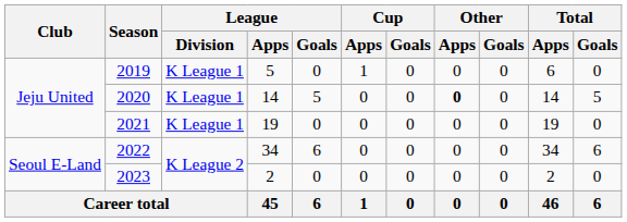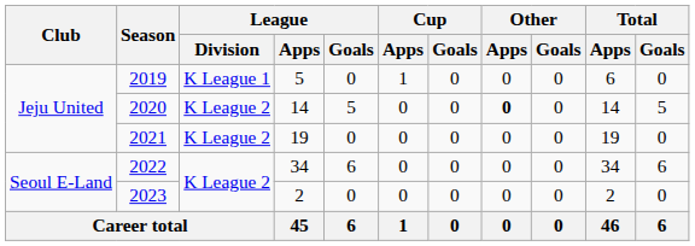 <table class="wikitable" style="text-align: center">
 <tr>
 <th rowspan="2">Club</th>
 <th rowspan="2">Season</th>
 <th colspan="3">League</th>
 <th colspan="2">Cup</th>
 <th colspan="2">Other</th>
 <th colspan="2">Total</th>
 </tr>
 <tr>
 <th>Division</th>
 <th>Apps</th>
 <th>Goals</th>
 <th>Apps</th>
 <th>Goals</th>
 <th>Apps</th>
 <th>Goals</th>
 <th>Apps</th>
 <th>Goals</th>
 </tr>
 <tr>
 <td rowspan="3"><a href='#'>Jeju United</a></td>
 <td><a href='#'>2019</a></td>
 <td><a href='#'>K League 1</a></td>
 <td>5</td>
 <td>0</td>
 <td>1</td>
 <td>0</td>
 <td>0</td>
 <td>0</td>
 <td>6</td>
 <td>0</td>
 </tr>
 <tr>
 <td><a href='#'>2020</a></td>
-<td><a href='#'>K League 1</a></td>
+<td><a href='#'>K League 2</a></td>
 <td>14</td>
 <td>5</td>
 <td>0</td>
 <td>0</td>
 <td><strong>0</strong></td>
 <td>0</td>
 <td>14</td>
 <td>5</td>
 </tr>
 <tr>
 <td><a href='#'>2021</a></td>
-<td><a href='#'>K League 1</a></td>
+<td><a href='#'>K League 2</a></td>
 <td>19</td>
 <td>0</td>
 <td>0</td>
 <td>0</td>
 <td>0</td>
 <td>0</td>
 <td>19</td>
 <td>0</td>
 </tr>
 <tr>
 <td rowspan="2"><a href='#'>Seoul E-Land</a></td>
 <td><a href='#'>2022</a></td>
 <td rowspan="2"><a href='#'>K League 2</a></td>
 <td>34</td>
 <td>6</td>
 <td>0</td>
 <td>0</td>
 <td>0</td>
 <td>0</td>
 <td>34</td>
 <td>6</td>
 </tr>
 <tr>
 <td><a href='#'>2023</a></td>
 <td>2</td>
 <td>0</td>
 <td>0</td>
 <td>0</td>
 <td>0</td>
 <td>0</td>
 <td>2</td>
 <td>0</td>
 </tr>
 <tr>
 <th colspan=3>Career total</th>
 <th>45</th>
 <th>6</th>
 <th>1</th>
 <th>0</th>
 <th>0</th>
 <th>0</th>
 <th>46</th>
 <th>6</th>
 </tr>
 </table>
